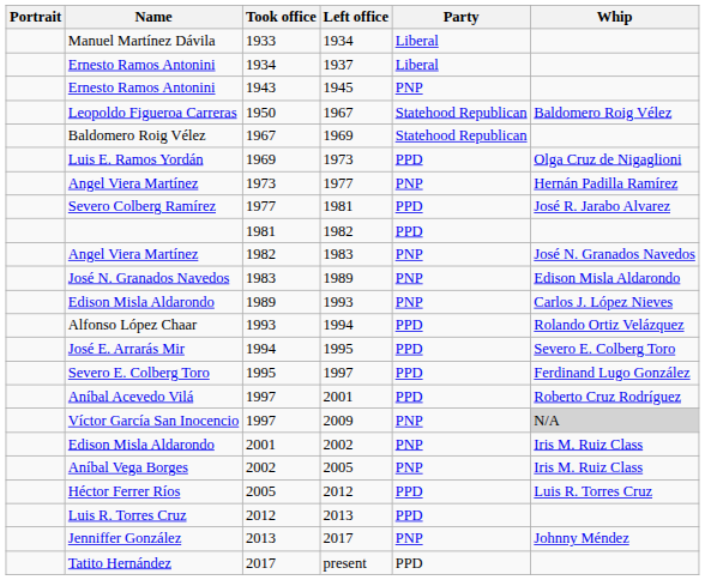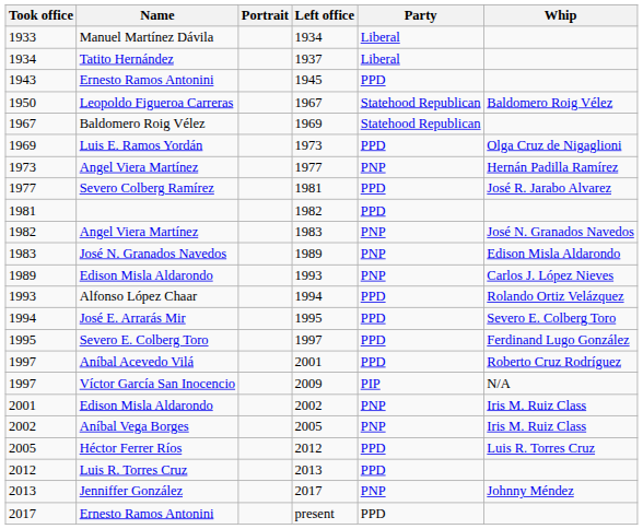 <table class="wikitable sortable" style="margin: 0 auto">
 <tr>
+<th>Took office</th>
+<th>Name</th>
 <th>Portrait</th>
-<th>Name</th>
-<th>Took office</th>
 <th>Left office</th>
 <th>Party</th>
 <th>Whip</th>
 </tr>
 <tr>
+<td>1933</td>
+<td>Manuel Martínez Dávila</td>
 <td></td>
-<td>Manuel Martínez Dávila</td>
-<td>1933</td>
 <td>1934</td>
 <td><a href='#'>Liberal</a></td>
 <td></td>
 </tr>
 <tr>
+<td>1934</td>
+<td><a href='#'>Tatito Hernández</a></td>
 <td></td>
-<td><a href='#'>Ernesto Ramos Antonini</a></td>
-<td>1934</td>
 <td>1937</td>
 <td><a href='#'>Liberal</a></td>
 <td></td>
 </tr>
 <tr>
+<td>1943</td>
+<td><a href='#'>Ernesto Ramos Antonini</a></td>
 <td></td>
-<td><a href='#'>Ernesto Ramos Antonini</a></td>
-<td>1943</td>
 <td>1945</td>
-<td><a href='#'>PNP</a></td>
+<td><a href='#'>PPD</a></td>
 <td></td>
 </tr>
 <tr>
+<td>1950</td>
+<td><a href='#'>Leopoldo Figueroa Carreras</a></td>
 <td></td>
-<td><a href='#'>Leopoldo Figueroa Carreras</a></td>
-<td>1950</td>
 <td>1967</td>
 <td><a href='#'>Statehood Republican</a></td>
 <td><a href='#'>Baldomero Roig Vélez</a></td>
 </tr>
 <tr>
+<td>1967</td>
+<td>Baldomero Roig Vélez</td>
 <td></td>
-<td>Baldomero Roig Vélez</td>
-<td>1967</td>
 <td>1969</td>
 <td><a href='#'>Statehood Republican</a></td>
 <td></td>
 </tr>
 <tr>
+<td>1969</td>
+<td><a href='#'>Luis E. Ramos Yordán</a></td>
 <td></td>
-<td><a href='#'>Luis E. Ramos Yordán</a></td>
-<td>1969</td>
 <td>1973</td>
 <td><a href='#'>PPD</a></td>
 <td><a href='#'>Olga Cruz de Nigaglioni</a></td>
 </tr>
 <tr>
+<td>1973</td>
+<td><a href='#'>Angel Viera Martínez</a></td>
 <td></td>
-<td><a href='#'>Angel Viera Martínez</a></td>
-<td>1973</td>
 <td>1977</td>
 <td><a href='#'>PNP</a></td>
 <td><a href='#'>Hernán Padilla Ramírez</a></td>
 </tr>
 <tr>
+<td>1977</td>
+<td><a href='#'>Severo Colberg Ramírez</a></td>
 <td></td>
-<td><a href='#'>Severo Colberg Ramírez</a></td>
-<td>1977</td>
 <td>1981</td>
 <td><a href='#'>PPD</a></td>
 <td><a href='#'>José R. Jarabo Alvarez</a></td>
 </tr>
 <tr>
+<td>1981</td>
 <td></td>
 <td></td>
-<td>1981</td>
 <td>1982</td>
 <td><a href='#'>PPD</a></td>
 <td></td>
 </tr>
 <tr>
+<td>1982</td>
+<td><a href='#'>Angel Viera Martínez</a></td>
 <td></td>
-<td><a href='#'>Angel Viera Martínez</a></td>
-<td>1982</td>
 <td>1983</td>
 <td><a href='#'>PNP</a></td>
 <td><a href='#'>José N. Granados Navedos</a></td>
 </tr>
 <tr>
+<td>1983</td>
+<td><a href='#'>José N. Granados Navedos</a></td>
 <td></td>
-<td><a href='#'>José N. Granados Navedos</a></td>
-<td>1983</td>
 <td>1989</td>
 <td><a href='#'>PNP</a></td>
 <td><a href='#'>Edison Misla Aldarondo</a></td>
 </tr>
 <tr>
+<td>1989</td>
+<td><a href='#'>Edison Misla Aldarondo</a></td>
 <td></td>
-<td><a href='#'>Edison Misla Aldarondo</a></td>
-<td>1989</td>
 <td>1993</td>
 <td><a href='#'>PNP</a></td>
 <td><a href='#'>Carlos J. López Nieves</a></td>
 </tr>
 <tr>
+<td>1993</td>
+<td>Alfonso López Chaar</td>
 <td></td>
-<td>Alfonso López Chaar</td>
-<td>1993</td>
 <td>1994</td>
 <td><a href='#'>PPD</a></td>
 <td><a href='#'>Rolando Ortiz Velázquez</a></td>
 </tr>
 <tr>
+<td>1994</td>
+<td><a href='#'>José E. Arrarás Mir</a></td>
 <td></td>
-<td><a href='#'>José E. Arrarás Mir</a></td>
-<td>1994</td>
 <td>1995</td>
 <td><a href='#'>PPD</a></td>
 <td><a href='#'>Severo E. Colberg Toro</a></td>
 </tr>
 <tr>
+<td>1995</td>
+<td><a href='#'>Severo E. Colberg Toro</a></td>
 <td></td>
-<td><a href='#'>Severo E. Colberg Toro</a></td>
-<td>1995</td>
 <td>1997</td>
 <td><a href='#'>PPD</a></td>
 <td><a href='#'>Ferdinand Lugo González</a></td>
 </tr>
 <tr>
+<td>1997</td>
+<td><a href='#'>Aníbal Acevedo Vilá</a></td>
 <td></td>
-<td><a href='#'>Aníbal Acevedo Vilá</a></td>
-<td>1997</td>
 <td>2001</td>
 <td><a href='#'>PPD</a></td>
 <td><a href='#'>Roberto Cruz Rodríguez</a></td>
 </tr>
 <tr>
+<td>1997</td>
+<td><a href='#'>Víctor García San Inocencio</a></td>
 <td></td>
-<td><a href='#'>Víctor García San Inocencio</a></td>
-<td>1997</td>
 <td>2009</td>
-<td><a href='#'>PNP</a></td>
-<td style="background: lightgrey;">N/A</td>
+<td><a href='#'>PIP</a></td>
+<td>N/A</td>
 </tr>
 <tr>
+<td>2001</td>
+<td><a href='#'>Edison Misla Aldarondo</a></td>
 <td></td>
-<td><a href='#'>Edison Misla Aldarondo</a></td>
-<td>2001</td>
 <td>2002</td>
 <td><a href='#'>PNP</a></td>
 <td><a href='#'>Iris M. Ruiz Class</a></td>
 </tr>
 <tr>
+<td>2002</td>
+<td><a href='#'>Aníbal Vega Borges</a></td>
 <td></td>
-<td><a href='#'>Aníbal Vega Borges</a></td>
-<td>2002</td>
 <td>2005</td>
 <td><a href='#'>PNP</a></td>
 <td><a href='#'>Iris M. Ruiz Class</a></td>
 </tr>
 <tr>
+<td>2005</td>
+<td><a href='#'>Héctor Ferrer Ríos</a></td>
 <td></td>
-<td><a href='#'>Héctor Ferrer Ríos</a></td>
-<td>2005</td>
 <td>2012</td>
 <td><a href='#'>PPD</a></td>
 <td><a href='#'>Luis R. Torres Cruz</a></td>
 </tr>
 <tr>
+<td>2012</td>
+<td><a href='#'>Luis R. Torres Cruz</a></td>
 <td></td>
-<td><a href='#'>Luis R. Torres Cruz</a></td>
-<td>2012</td>
 <td>2013</td>
 <td><a href='#'>PPD</a></td>
 <td></td>
 </tr>
 <tr>
+<td>2013</td>
+<td><a href='#'>Jenniffer González</a></td>
 <td></td>
-<td><a href='#'>Jenniffer González</a></td>
-<td>2013</td>
 <td>2017</td>
 <td><a href='#'>PNP</a></td>
 <td><a href='#'>Johnny Méndez</a></td>
 </tr>
 <tr>
+<td>2017</td>
+<td><a href='#'>Ernesto Ramos Antonini</a></td>
 <td></td>
-<td><a href='#'>Tatito Hernández</a></td>
-<td>2017</td>
 <td>present</td>
 <td>PPD</td>
 <td></td>
 </tr>
 </table>
